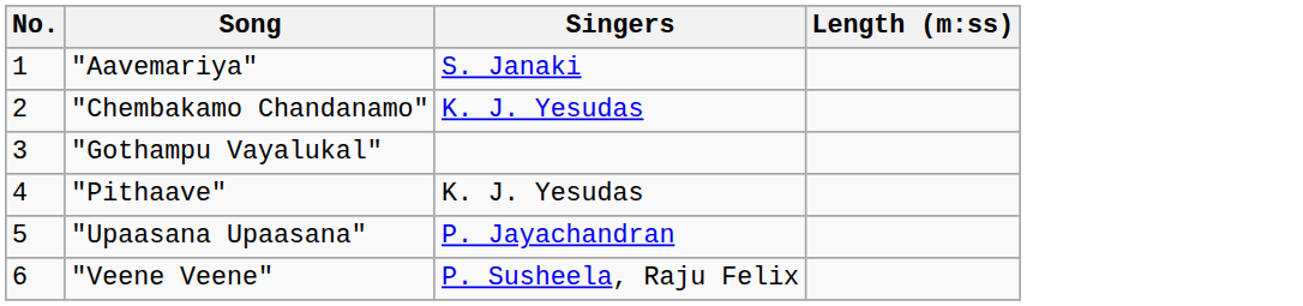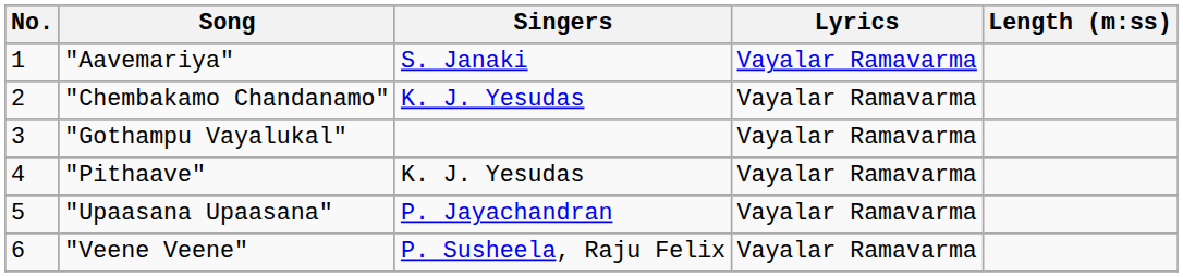 <table class="wikitable" style="font-size:95%;">
 <tr>
 <th>No.</th>
 <th>Song</th>
 <th>Singers</th>
+<th>Lyrics</th>
 <th>Length (m:ss)</th>
 </tr>
 <tr>
 <td>1</td>
 <td>"Aavemariya"</td>
 <td><a href='#'>S. Janaki</a></td>
+<td><a href='#'>Vayalar Ramavarma</a></td>
 <td></td>
 </tr>
 <tr>
 <td>2</td>
 <td>"Chembakamo Chandanamo"</td>
 <td><a href='#'>K. J. Yesudas</a></td>
+<td>Vayalar Ramavarma</td>
 <td></td>
 </tr>
 <tr>
 <td>3</td>
 <td>"Gothampu Vayalukal"</td>
 <td></td>
+<td>Vayalar Ramavarma</td>
 <td></td>
 </tr>
 <tr>
 <td>4</td>
 <td>"Pithaave"</td>
 <td>K. J. Yesudas</td>
+<td>Vayalar Ramavarma</td>
 <td></td>
 </tr>
 <tr>
 <td>5</td>
 <td>"Upaasana Upaasana"</td>
 <td><a href='#'>P. Jayachandran</a></td>
+<td>Vayalar Ramavarma</td>
 <td></td>
 </tr>
 <tr>
 <td>6</td>
 <td>"Veene Veene"</td>
 <td><a href='#'>P. Susheela</a>, Raju Felix</td>
+<td>Vayalar Ramavarma</td>
 <td></td>
 </tr>
 </table>
